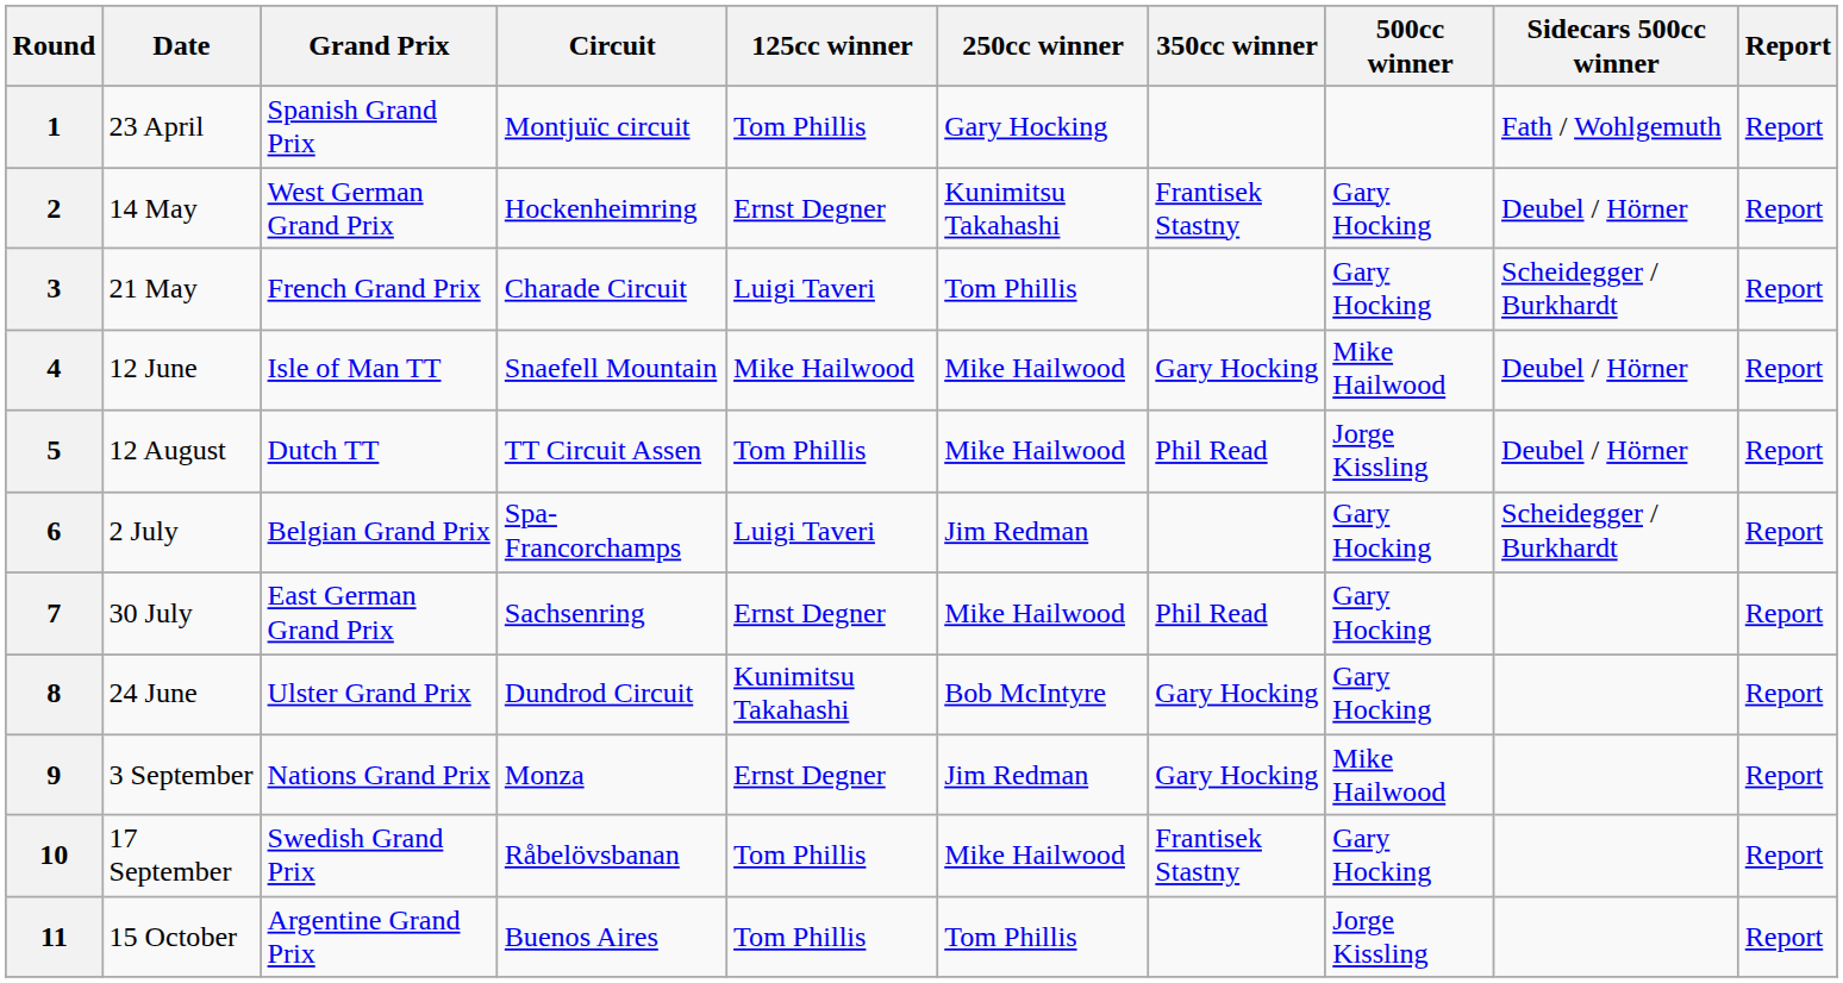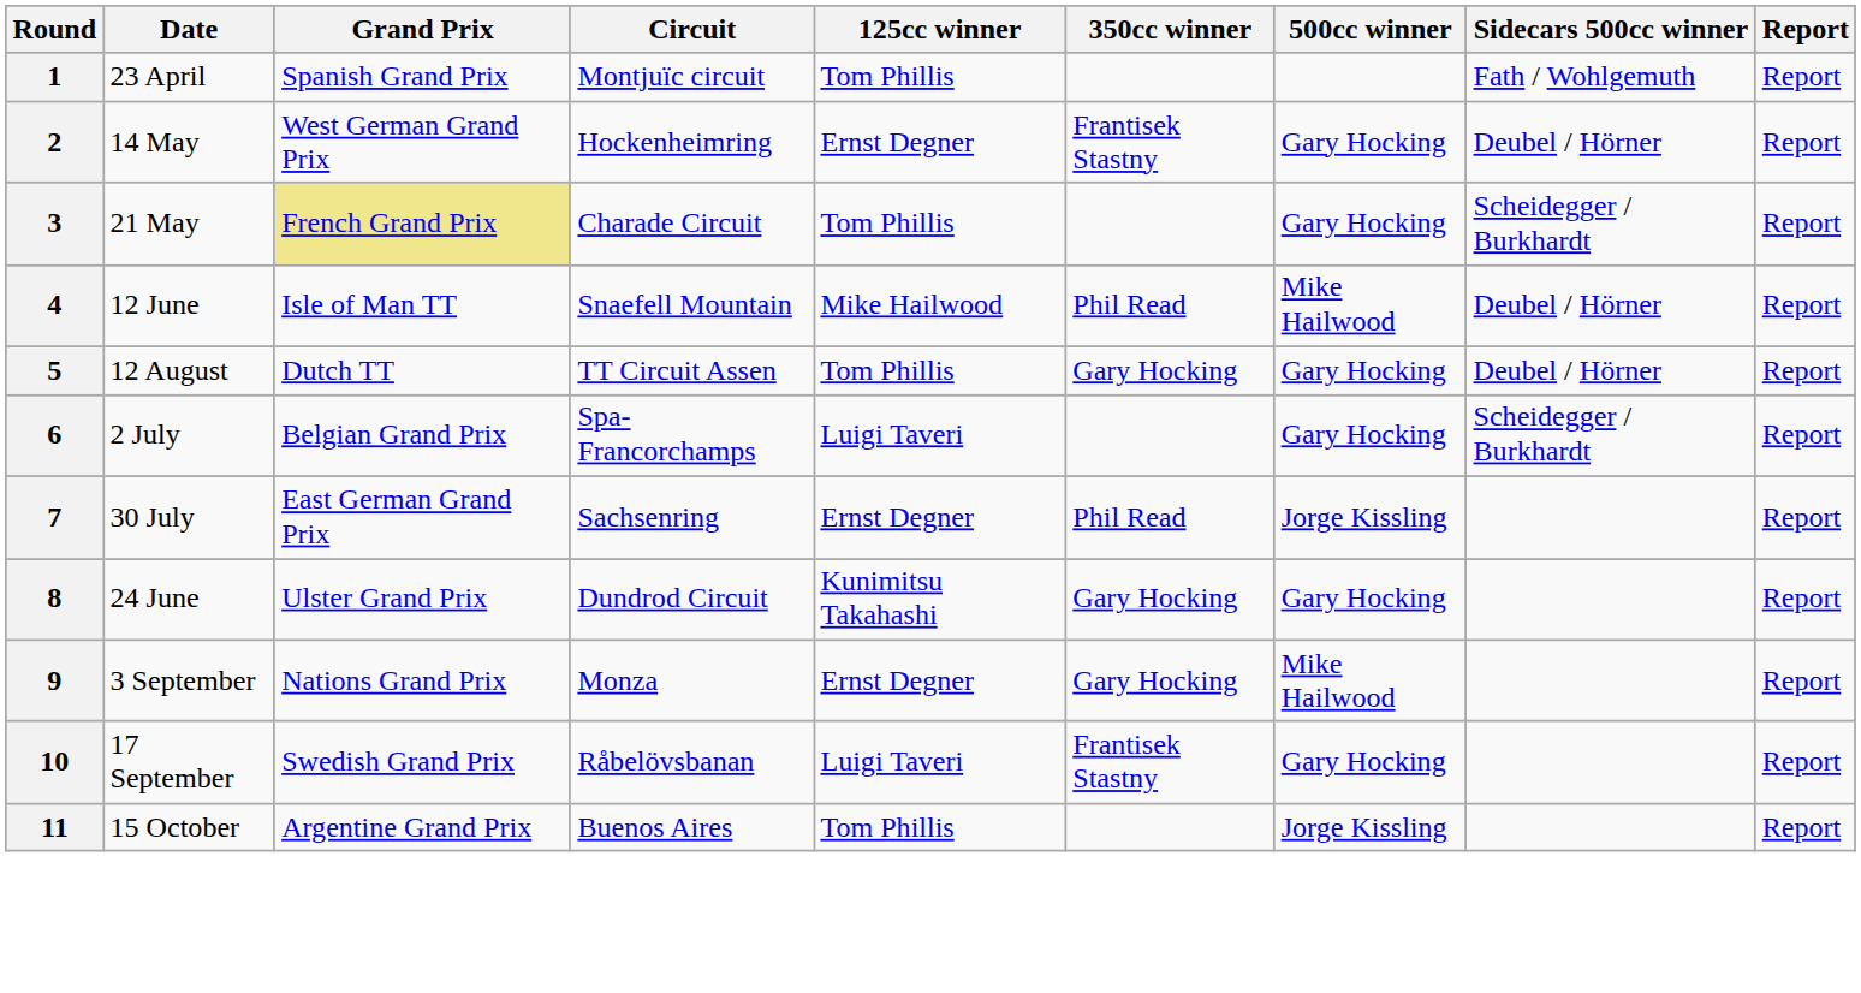 <table class="wikitable" style="font-size: 85%">
 <tr>
 <th>Round</th>
 <th>Date</th>
 <th>Grand Prix</th>
 <th>Circuit</th>
 <th>125cc winner</th>
-<th>250cc winner</th>
 <th>350cc winner</th>
 <th>500cc winner</th>
 <th>Sidecars 500cc winner</th>
 <th>Report</th>
 </tr>
 <tr>
 <th>1</th>
 <td>23 April</td>
 <td> <a href='#'>Spanish Grand Prix</a></td>
 <td><a href='#'>Montjuïc circuit</a></td>
 <td> <a href='#'>Tom Phillis</a></td>
-<td> <a href='#'>Gary Hocking</a></td>
 <td></td>
 <td></td>
 <td> <a href='#'>Fath</a> / <a href='#'>Wohlgemuth</a></td>
 <td><a href='#'>Report</a></td>
 </tr>
 <tr>
 <th>2</th>
 <td>14 May</td>
 <td> <a href='#'>West German Grand Prix</a></td>
 <td><a href='#'>Hockenheimring</a></td>
 <td> <a href='#'>Ernst Degner</a></td>
-<td> <a href='#'>Kunimitsu Takahashi</a></td>
 <td> <a href='#'>Frantisek Stastny</a></td>
 <td> <a href='#'>Gary Hocking</a></td>
 <td> <a href='#'>Deubel</a> / <a href='#'>Hörner</a></td>
 <td><a href='#'>Report</a></td>
 </tr>
 <tr>
 <th>3</th>
 <td>21 May</td>
-<td> <a href='#'>French Grand Prix</a></td>
+<td style="background: khaki;"> <a href='#'>French Grand Prix</a></td>
 <td><a href='#'>Charade Circuit</a></td>
-<td> <a href='#'>Luigi Taveri</a></td>
 <td> <a href='#'>Tom Phillis</a></td>
 <td></td>
 <td>  <a href='#'>Gary Hocking</a></td>
 <td>  <a href='#'>Scheidegger</a> / <a href='#'>Burkhardt</a></td>
 <td><a href='#'>Report</a></td>
 </tr>
 <tr>
 <th>4</th>
 <td>12 June</td>
 <td> <a href='#'>Isle of Man TT</a></td>
 <td><a href='#'>Snaefell Mountain</a></td>
 <td> <a href='#'>Mike Hailwood</a></td>
-<td> <a href='#'>Mike Hailwood</a></td>
-<td> <a href='#'>Gary Hocking</a></td>
+<td> <a href='#'>Phil Read</a></td>
 <td> <a href='#'>Mike Hailwood</a></td>
 <td> <a href='#'>Deubel</a> / <a href='#'>Hörner</a></td>
 <td><a href='#'>Report</a></td>
 </tr>
 <tr>
 <th>5</th>
 <td>12 August</td>
 <td> <a href='#'>Dutch TT</a></td>
 <td><a href='#'>TT Circuit Assen</a></td>
 <td> <a href='#'>Tom Phillis</a></td>
-<td> <a href='#'>Mike Hailwood</a></td>
-<td> <a href='#'>Phil Read</a></td>
-<td> <a href='#'>Jorge Kissling</a></td>
+<td> <a href='#'>Gary Hocking</a></td>
+<td> <a href='#'>Gary Hocking</a></td>
 <td> <a href='#'>Deubel</a> / <a href='#'>Hörner</a></td>
 <td><a href='#'>Report</a></td>
 </tr>
 <tr>
 <th>6</th>
 <td>2 July</td>
 <td> <a href='#'>Belgian Grand Prix</a></td>
 <td><a href='#'>Spa-Francorchamps</a></td>
 <td> <a href='#'>Luigi Taveri</a></td>
-<td> <a href='#'>Jim Redman</a></td>
 <td></td>
 <td> <a href='#'>Gary Hocking</a></td>
 <td>  <a href='#'>Scheidegger</a> / <a href='#'>Burkhardt</a></td>
 <td><a href='#'>Report</a></td>
 </tr>
 <tr>
 <th>7</th>
 <td>30 July</td>
 <td> <a href='#'>East German Grand Prix</a></td>
 <td><a href='#'>Sachsenring</a></td>
 <td> <a href='#'>Ernst Degner</a></td>
-<td> <a href='#'>Mike Hailwood</a></td>
 <td> <a href='#'>Phil Read</a></td>
-<td> <a href='#'>Gary Hocking</a></td>
+<td> <a href='#'>Jorge Kissling</a></td>
 <td></td>
 <td><a href='#'>Report</a></td>
 </tr>
 <tr>
 <th>8</th>
 <td>24 June</td>
 <td> <a href='#'>Ulster Grand Prix</a></td>
 <td><a href='#'>Dundrod Circuit</a></td>
 <td> <a href='#'>Kunimitsu Takahashi</a></td>
-<td> <a href='#'>Bob McIntyre</a></td>
 <td> <a href='#'>Gary Hocking</a></td>
 <td> <a href='#'>Gary Hocking</a></td>
 <td></td>
 <td><a href='#'>Report</a></td>
 </tr>
 <tr>
 <th>9</th>
 <td>3 September</td>
 <td> <a href='#'>Nations Grand Prix</a></td>
 <td><a href='#'>Monza</a></td>
 <td> <a href='#'>Ernst Degner</a></td>
-<td> <a href='#'>Jim Redman</a></td>
 <td> <a href='#'>Gary Hocking</a></td>
 <td> <a href='#'>Mike Hailwood</a></td>
 <td></td>
 <td><a href='#'>Report</a></td>
 </tr>
 <tr>
 <th>10</th>
 <td>17 September</td>
 <td> <a href='#'>Swedish Grand Prix</a></td>
 <td><a href='#'>Råbelövsbanan</a></td>
-<td> <a href='#'>Tom Phillis</a></td>
-<td> <a href='#'>Mike Hailwood</a></td>
+<td> <a href='#'>Luigi Taveri</a></td>
 <td> <a href='#'>Frantisek Stastny</a></td>
 <td> <a href='#'>Gary Hocking</a></td>
 <td></td>
 <td><a href='#'>Report</a></td>
 </tr>
 <tr>
 <th>11</th>
 <td>15 October</td>
 <td> <a href='#'>Argentine Grand Prix</a></td>
 <td><a href='#'>Buenos Aires</a></td>
 <td> <a href='#'>Tom Phillis</a></td>
-<td> <a href='#'>Tom Phillis</a></td>
 <td></td>
 <td> <a href='#'>Jorge Kissling</a></td>
 <td></td>
 <td><a href='#'>Report</a></td>
 </tr>
 </table>
